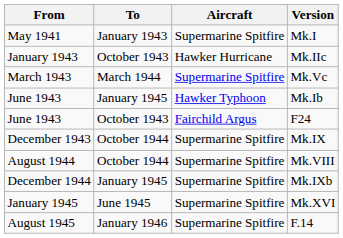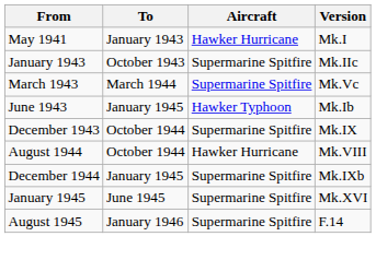 <table class="wikitable">
 <tr>
 <th>From</th>
 <th>To</th>
 <th>Aircraft</th>
 <th>Version</th>
 </tr>
 <tr>
 <td>May 1941</td>
 <td>January 1943</td>
-<td>Supermarine Spitfire</td>
+<td><a href='#'>Hawker Hurricane</a></td>
 <td>Mk.I</td>
 </tr>
 <tr>
 <td>January 1943</td>
 <td>October 1943</td>
-<td>Hawker Hurricane</td>
+<td>Supermarine Spitfire</td>
 <td>Mk.IIc</td>
 </tr>
 <tr>
 <td>March 1943</td>
 <td>March 1944</td>
 <td><a href='#'>Supermarine Spitfire</a></td>
 <td>Mk.Vc</td>
 </tr>
 <tr>
 <td>June 1943</td>
 <td>January 1945</td>
 <td><a href='#'>Hawker Typhoon</a></td>
 <td>Mk.Ib</td>
 </tr>
 <tr>
-<td>June 1943</td>
-<td>October 1943</td>
-<td><a href='#'>Fairchild Argus</a></td>
-<td>F24</td>
-</tr>
-<tr>
 <td>December 1943</td>
 <td>October 1944</td>
 <td>Supermarine Spitfire</td>
 <td>Mk.IX</td>
 </tr>
 <tr>
 <td>August 1944</td>
 <td>October 1944</td>
-<td>Supermarine Spitfire</td>
+<td>Hawker Hurricane</td>
 <td>Mk.VIII</td>
 </tr>
 <tr>
 <td>December 1944</td>
 <td>January 1945</td>
 <td>Supermarine Spitfire</td>
 <td>Mk.IXb</td>
 </tr>
 <tr>
 <td>January 1945</td>
 <td>June 1945</td>
 <td>Supermarine Spitfire</td>
 <td>Mk.XVI</td>
 </tr>
 <tr>
 <td>August 1945</td>
 <td>January 1946</td>
 <td>Supermarine Spitfire</td>
 <td>F.14</td>
 </tr>
 </table>
